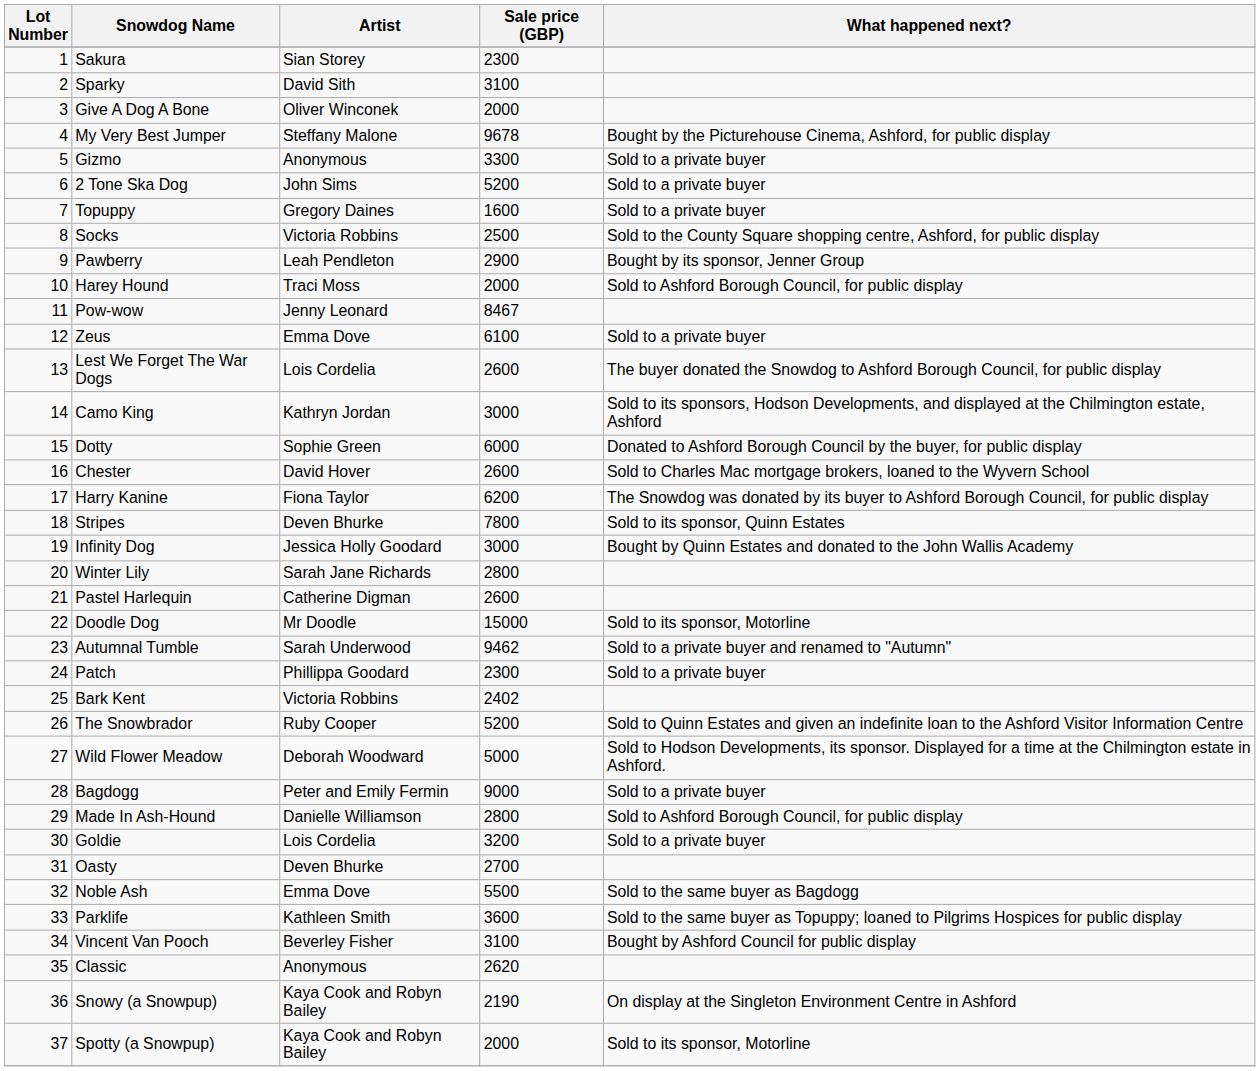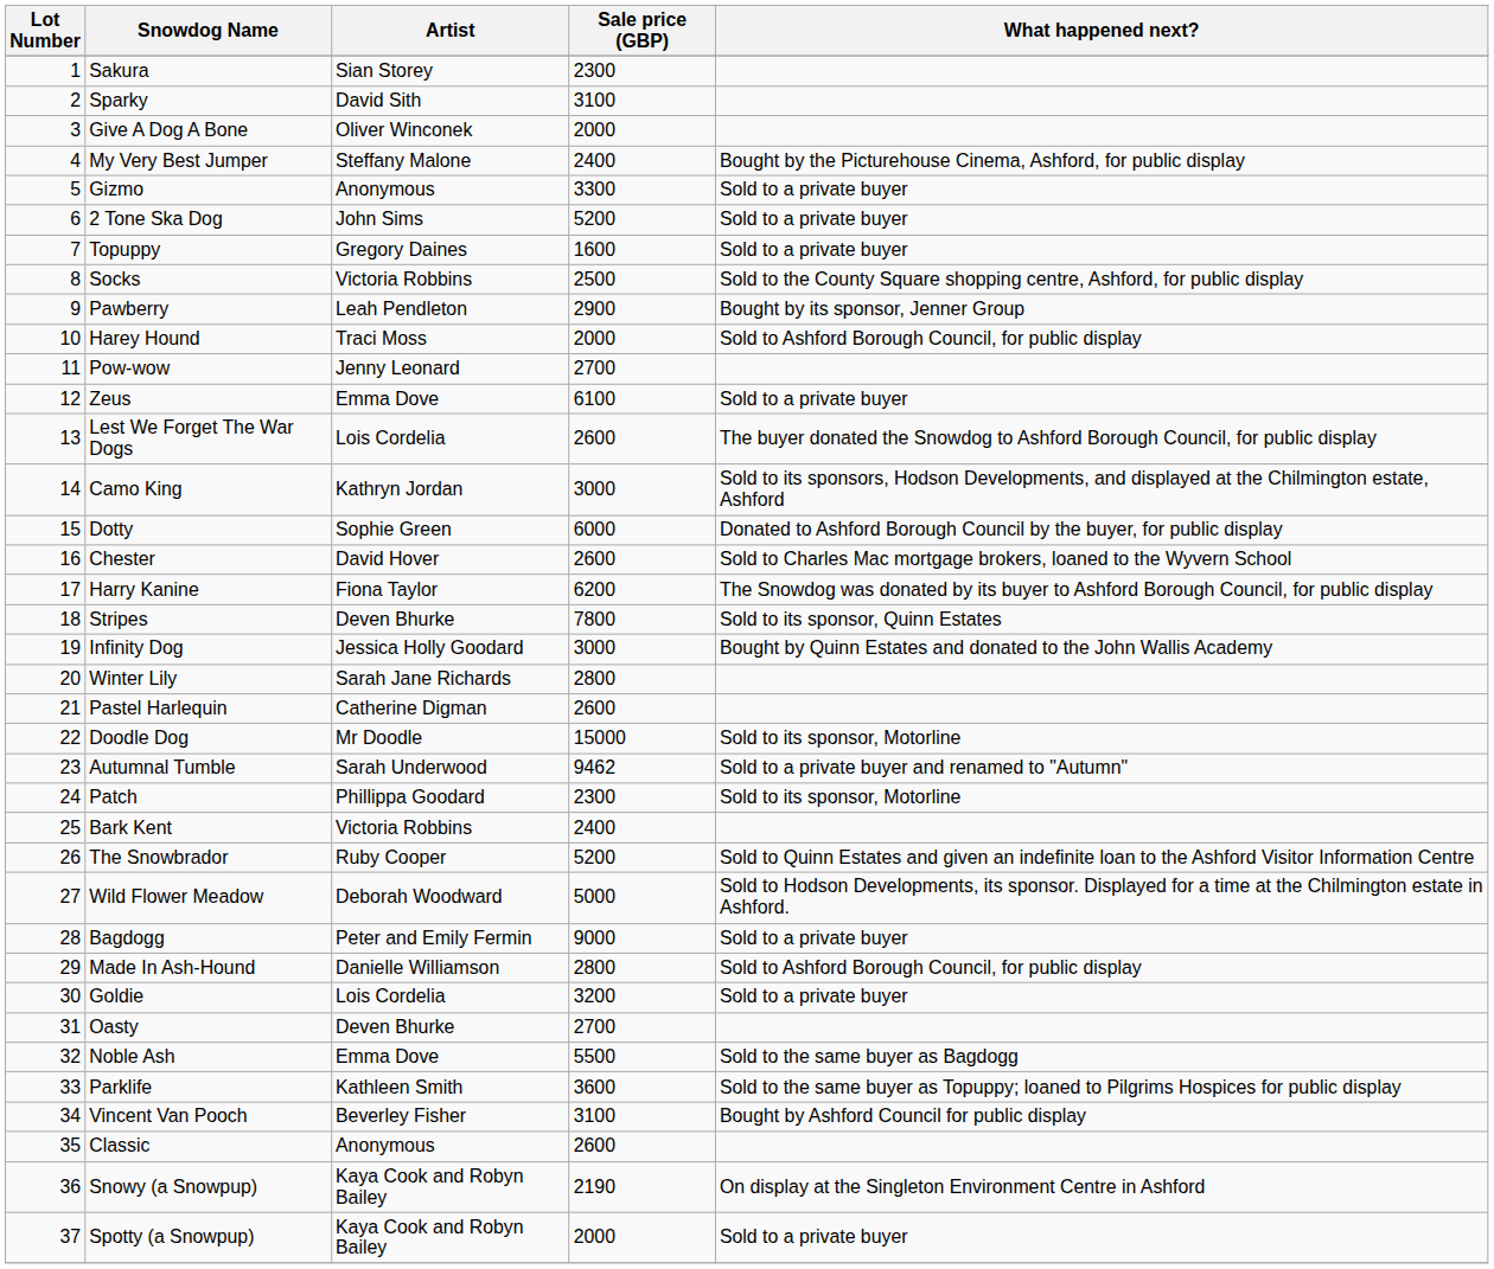 <table class="wikitable sortable" style="margin-left:auto; margin-right:auto; margin-top:0;">
 <tr>
 <th style="width:2em;" data-sort-type="number">Lot Number</th>
 <th>Snowdog Name</th>
 <th>Artist</th>
 <th data-sort-type="number">Sale price (GBP)</th>
 <th>What happened next?</th>
 </tr>
 <tr style="font-weight:bold;background:#eaecf0">
 </tr>
 <tr>
 <td align="right">1</td>
 <td>Sakura</td>
 <td>Sian Storey</td>
 <td>2300</td>
 <td> </td>
 </tr>
 <tr>
 <td align="right">2</td>
 <td>Sparky</td>
 <td>David Sith</td>
 <td>3100</td>
 <td> </td>
 </tr>
 <tr>
 <td align="right">3</td>
 <td>Give A Dog A Bone</td>
 <td>Oliver Winconek</td>
 <td>2000</td>
 <td> </td>
 </tr>
 <tr>
 <td align="right">4</td>
 <td>My Very Best Jumper</td>
 <td>Steffany Malone</td>
-<td>9678</td>
+<td>2400</td>
 <td>Bought by the Picturehouse Cinema, Ashford, for public display</td>
 </tr>
 <tr>
 <td align="right">5</td>
 <td>Gizmo</td>
 <td>Anonymous</td>
 <td>3300</td>
 <td>Sold to a private buyer</td>
 </tr>
 <tr>
 <td align="right">6</td>
 <td>2 Tone Ska Dog</td>
 <td>John Sims</td>
 <td>5200</td>
 <td>Sold to a private buyer</td>
 </tr>
 <tr>
 <td align="right">7</td>
 <td>Topuppy</td>
 <td>Gregory Daines</td>
 <td>1600</td>
 <td>Sold to a private buyer</td>
 </tr>
 <tr>
 <td align="right">8</td>
 <td>Socks</td>
 <td>Victoria Robbins</td>
 <td>2500</td>
 <td>Sold to the County Square shopping centre, Ashford, for public display</td>
 </tr>
 <tr>
 <td align="right">9</td>
 <td>Pawberry</td>
 <td>Leah Pendleton</td>
 <td>2900</td>
 <td>Bought by its sponsor, Jenner Group</td>
 </tr>
 <tr>
 <td align="right">10</td>
 <td>Harey Hound</td>
 <td>Traci Moss</td>
 <td>2000</td>
 <td>Sold to Ashford Borough Council, for public display</td>
 </tr>
 <tr>
 <td align="right">11</td>
 <td>Pow-wow</td>
 <td>Jenny Leonard</td>
-<td>8467</td>
+<td>2700</td>
 <td> </td>
 </tr>
 <tr>
 <td align="right">12</td>
 <td>Zeus</td>
 <td>Emma Dove</td>
 <td>6100</td>
 <td>Sold to a private buyer</td>
 </tr>
 <tr>
 <td align="right">13</td>
 <td>Lest We Forget The War Dogs</td>
 <td>Lois Cordelia</td>
 <td>2600</td>
 <td>The buyer donated the Snowdog to Ashford Borough Council, for public display</td>
 </tr>
 <tr>
 <td align="right">14</td>
 <td>Camo King</td>
 <td>Kathryn Jordan</td>
 <td>3000</td>
 <td>Sold to its sponsors, Hodson Developments, and displayed at the Chilmington estate, Ashford</td>
 </tr>
 <tr>
 <td align="right">15</td>
 <td>Dotty</td>
 <td>Sophie Green</td>
 <td>6000</td>
 <td>Donated to Ashford Borough Council by the buyer, for public display</td>
 </tr>
 <tr>
 <td align="right">16</td>
 <td>Chester</td>
 <td>David Hover</td>
 <td>2600</td>
 <td>Sold to Charles Mac mortgage brokers, loaned to the Wyvern School</td>
 </tr>
 <tr>
 <td align="right">17</td>
 <td>Harry Kanine</td>
 <td>Fiona Taylor</td>
 <td>6200</td>
 <td>The Snowdog was donated by its buyer to Ashford Borough Council, for public display</td>
 </tr>
 <tr>
 <td align="right">18</td>
 <td>Stripes</td>
 <td>Deven Bhurke</td>
 <td>7800</td>
 <td>Sold to its sponsor, Quinn Estates</td>
 </tr>
 <tr>
 <td align="right">19</td>
 <td>Infinity Dog</td>
 <td>Jessica Holly Goodard</td>
 <td>3000</td>
 <td>Bought by Quinn Estates and donated to the John Wallis Academy</td>
 </tr>
 <tr>
 <td align="right">20</td>
 <td>Winter Lily</td>
 <td>Sarah Jane Richards</td>
 <td>2800</td>
 <td> </td>
 </tr>
 <tr>
 <td align="right">21</td>
 <td>Pastel Harlequin</td>
 <td>Catherine Digman</td>
 <td>2600</td>
 <td> </td>
 </tr>
 <tr>
 <td align="right">22</td>
 <td>Doodle Dog</td>
 <td>Mr Doodle</td>
 <td>15000</td>
 <td>Sold to its sponsor, Motorline</td>
 </tr>
 <tr>
 <td align="right">23</td>
 <td>Autumnal Tumble</td>
 <td>Sarah Underwood</td>
 <td>9462</td>
 <td>Sold to a private buyer and renamed to "Autumn"</td>
 </tr>
 <tr>
 <td align="right">24</td>
 <td>Patch</td>
 <td>Phillippa Goodard</td>
 <td>2300</td>
-<td>Sold to a private buyer</td>
+<td>Sold to its sponsor, Motorline</td>
 </tr>
 <tr>
 <td align="right">25</td>
 <td>Bark Kent</td>
 <td>Victoria Robbins</td>
-<td>2402</td>
+<td>2400</td>
 <td> </td>
 </tr>
 <tr>
 <td align="right">26</td>
 <td>The Snowbrador</td>
 <td>Ruby Cooper</td>
 <td>5200</td>
 <td>Sold to Quinn Estates and given an indefinite loan to the Ashford Visitor Information Centre</td>
 </tr>
 <tr>
 <td align="right">27</td>
 <td>Wild Flower Meadow</td>
 <td>Deborah Woodward</td>
 <td>5000</td>
 <td>Sold to Hodson Developments, its sponsor. Displayed for a time at the Chilmington estate in Ashford.</td>
 </tr>
 <tr>
 <td align="right">28</td>
 <td>Bagdogg</td>
 <td>Peter and Emily Fermin</td>
 <td>9000</td>
 <td>Sold to a private buyer</td>
 </tr>
 <tr>
 <td align="right">29</td>
 <td>Made In Ash-Hound</td>
 <td>Danielle Williamson</td>
 <td>2800</td>
 <td>Sold to Ashford Borough Council, for public display</td>
 </tr>
 <tr>
 <td align="right">30</td>
 <td>Goldie</td>
 <td>Lois Cordelia</td>
 <td>3200</td>
 <td>Sold to a private buyer</td>
 </tr>
 <tr>
 <td align="right">31</td>
 <td>Oasty</td>
 <td>Deven Bhurke</td>
 <td>2700</td>
 <td> </td>
 </tr>
 <tr>
 <td align="right">32</td>
 <td>Noble Ash</td>
 <td>Emma Dove</td>
 <td>5500</td>
 <td>Sold to the same buyer as Bagdogg</td>
 </tr>
 <tr>
 <td align="right">33</td>
 <td>Parklife</td>
 <td>Kathleen Smith</td>
 <td>3600</td>
 <td>Sold to the same buyer as Topuppy; loaned to Pilgrims Hospices for public display</td>
 </tr>
 <tr>
 <td align="right">34</td>
 <td>Vincent Van Pooch</td>
 <td>Beverley Fisher</td>
 <td>3100</td>
 <td>Bought by Ashford Council for public display</td>
 </tr>
 <tr>
 <td align="right">35</td>
 <td>Classic</td>
 <td>Anonymous</td>
-<td>2620</td>
+<td>2600</td>
 <td> </td>
 </tr>
 <tr>
 <td align="right">36</td>
 <td>Snowy (a Snowpup)</td>
 <td>Kaya Cook and Robyn Bailey</td>
 <td>2190</td>
 <td>On display at the Singleton Environment Centre in Ashford</td>
 </tr>
 <tr>
 <td align="right">37</td>
 <td>Spotty (a Snowpup)</td>
 <td>Kaya Cook and Robyn Bailey</td>
 <td>2000</td>
-<td>Sold to its sponsor, Motorline</td>
+<td>Sold to a private buyer</td>
 </tr>
 <tr>
 </tr>
 </table>
